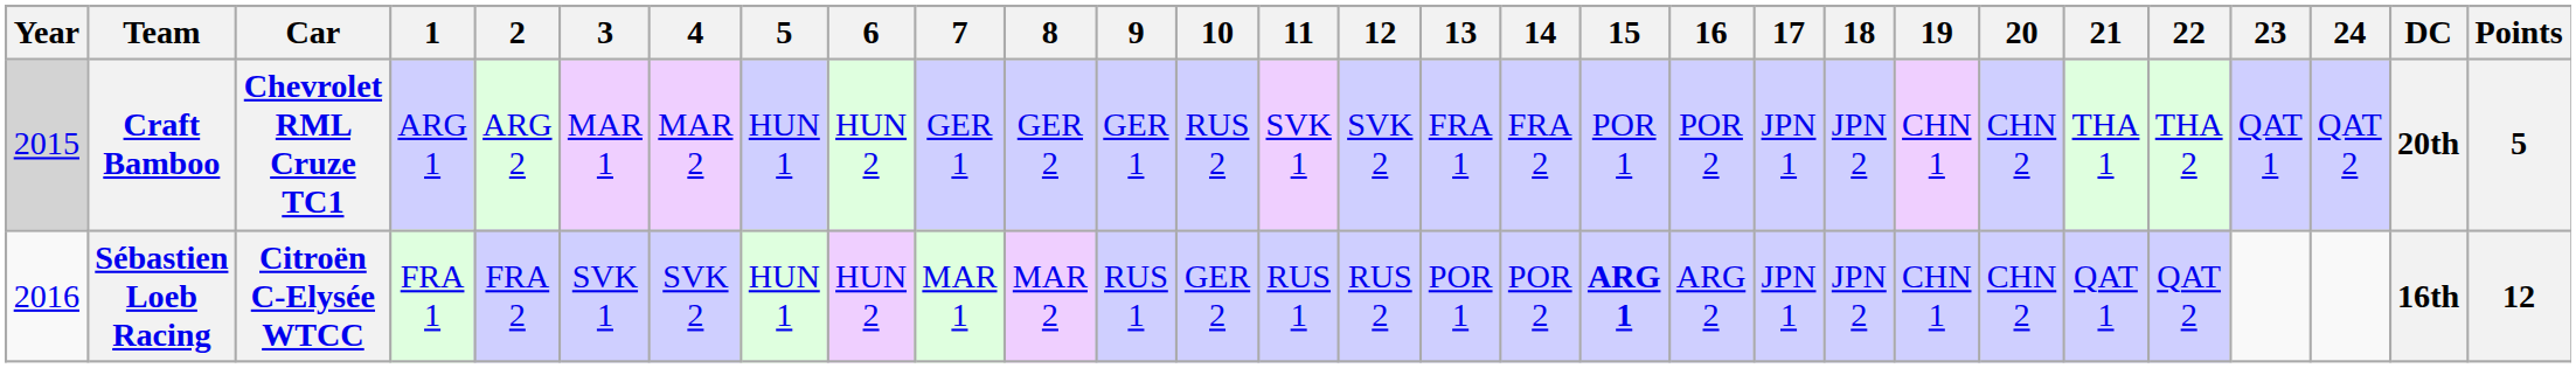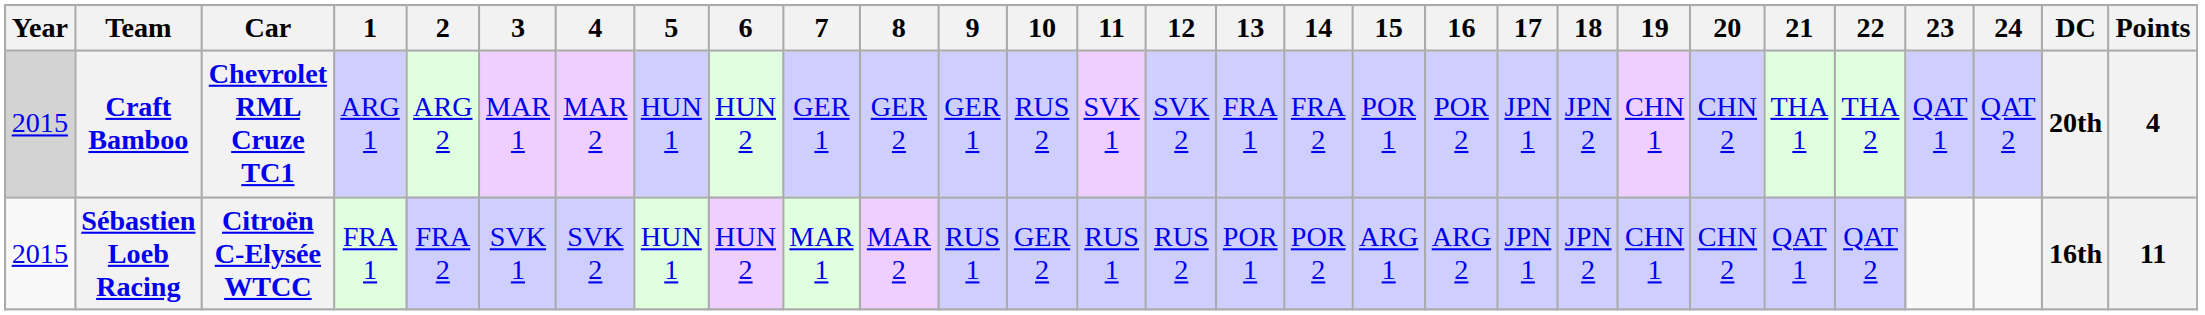 <table class="wikitable" style="text-align:center; font-size:85%">
 <tr>
 <th>Year</th>
 <th>Team</th>
 <th>Car</th>
 <th>1</th>
 <th>2</th>
 <th>3</th>
 <th>4</th>
 <th>5</th>
 <th>6</th>
 <th>7</th>
 <th>8</th>
 <th>9</th>
 <th>10</th>
 <th>11</th>
 <th>12</th>
 <th>13</th>
 <th>14</th>
 <th>15</th>
 <th>16</th>
 <th>17</th>
 <th>18</th>
 <th>19</th>
 <th>20</th>
 <th>21</th>
 <th>22</th>
 <th>23</th>
 <th>24</th>
 <th>DC</th>
 <th>Points</th>
 </tr>
 <tr>
 <td style="background: lightgrey;"><a href='#'>2015</a></td>
 <th><a href='#'>Craft Bamboo</a></th>
 <th><a href='#'>Chevrolet</a> <a href='#'>RML</a> <a href='#'>Cruze TC1</a></th>
 <td style="background:#CFCFFF;"><a href='#'>ARG<br>1</a><br></td>
 <td style="background:#DFFFDF;"><a href='#'>ARG<br>2</a><br></td>
 <td style="background:#EFCFFF;"><a href='#'>MAR<br>1</a><br></td>
 <td style="background:#EFCFFF;"><a href='#'>MAR<br>2</a><br></td>
 <td style="background:#CFCFFF;"><a href='#'>HUN<br>1</a><br></td>
 <td style="background:#DFFFDF;"><a href='#'>HUN<br>2</a><br></td>
 <td style="background:#CFCFFF;"><a href='#'>GER<br>1</a><br></td>
 <td style="background:#CFCFFF;"><a href='#'>GER<br>2</a><br></td>
 <td style="background:#CFCFFF;"><a href='#'>GER<br>1</a><br></td>
 <td style="background:#CFCFFF;"><a href='#'>RUS<br>2</a><br></td>
 <td style="background:#EFCFFF;"><a href='#'>SVK<br>1</a><br></td>
 <td style="background:#CFCFFF;"><a href='#'>SVK<br>2</a><br></td>
 <td style="background:#CFCFFF;"><a href='#'>FRA<br>1</a><br></td>
 <td style="background:#CFCFFF;"><a href='#'>FRA<br>2</a><br></td>
 <td style="background:#CFCFFF;"><a href='#'>POR<br>1</a><br></td>
 <td style="background:#CFCFFF;"><a href='#'>POR<br>2</a><br></td>
 <td style="background:#CFCFFF;"><a href='#'>JPN<br>1</a><br></td>
 <td style="background:#CFCFFF;"><a href='#'>JPN<br>2</a><br></td>
 <td style="background:#EFCFFF;"><a href='#'>CHN<br>1</a><br></td>
 <td style="background:#CFCFFF;"><a href='#'>CHN<br>2</a><br></td>
 <td style="background:#DFFFDF;"><a href='#'>THA<br>1</a><br></td>
 <td style="background:#DFFFDF;"><a href='#'>THA<br>2</a><br></td>
 <td style="background:#CFCFFF;"><a href='#'>QAT<br>1</a><br></td>
 <td style="background:#CFCFFF;"><a href='#'>QAT<br>2</a><br></td>
 <th>20th</th>
-<th>5</th>
+<th>4</th>
 </tr>
 <tr>
-<td><a href='#'>2016</a></td>
+<td><a href='#'>2015</a></td>
 <th><a href='#'>Sébastien Loeb Racing</a></th>
 <th><a href='#'>Citroën C-Elysée WTCC</a></th>
 <td style="background:#DFFFDF;"><a href='#'>FRA<br>1</a><br></td>
 <td style="background:#CFCFFF;"><a href='#'>FRA<br>2</a><br></td>
 <td style="background:#CFCFFF;"><a href='#'>SVK<br>1</a><br></td>
 <td style="background:#CFCFFF;"><a href='#'>SVK<br>2</a><br></td>
 <td style="background:#DFFFDF;"><a href='#'>HUN<br>1</a><br></td>
 <td style="background:#EFCFFF;"><a href='#'>HUN<br>2</a><br></td>
 <td style="background:#DFFFDF;"><a href='#'>MAR<br>1</a><br></td>
 <td style="background:#EFCFFF;"><a href='#'>MAR<br>2</a><br></td>
 <td style="background:#CFCFFF;"><a href='#'>RUS<br>1</a><br></td>
 <td style="background:#CFCFFF;"><a href='#'>GER<br>2</a><br></td>
 <td style="background:#CFCFFF;"><a href='#'>RUS<br>1</a><br></td>
 <td style="background:#CFCFFF;"><a href='#'>RUS<br>2</a><br></td>
 <td style="background:#CFCFFF;"><a href='#'>POR<br>1</a><br></td>
 <td style="background:#CFCFFF;"><a href='#'>POR<br>2</a><br></td>
-<td style="background:#CFCFFF;"><strong><a href='#'>ARG<br>1</a><br></strong></td>
+<td style="background:#CFCFFF;"><a href='#'>ARG<br>1</a><br></td>
 <td style="background:#CFCFFF;"><a href='#'>ARG<br>2</a><br></td>
 <td style="background:#CFCFFF;"><a href='#'>JPN<br>1</a><br></td>
 <td style="background:#CFCFFF;"><a href='#'>JPN<br>2</a><br></td>
 <td style="background:#CFCFFF;"><a href='#'>CHN<br>1</a><br></td>
 <td style="background:#CFCFFF;"><a href='#'>CHN<br>2</a><br></td>
 <td style="background:#CFCFFF;"><a href='#'>QAT<br>1</a><br></td>
 <td style="background:#CFCFFF;"><a href='#'>QAT<br>2</a><br></td>
 <td></td>
 <td></td>
 <th>16th</th>
-<th>12</th>
+<th>11</th>
 </tr>
 </table>
